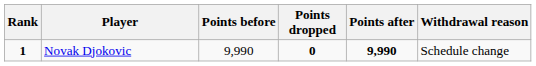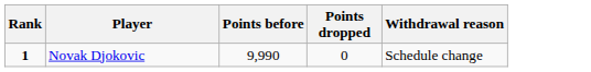 <table class="wikitable sortable">
 <tr>
 <th>Rank</th>
 <th style="width:185px;">Player</th>
 <th>Points before</th>
 <th style="width:75px;">Points dropped</th>
-<th>Points after</th>
 <th>Withdrawal reason</th>
 </tr>
 <tr>
 <td style="text-align:center;"><strong>1</strong></td>
 <td> <a href='#'>Novak Djokovic</a></td>
 <td style="text-align:center;">9,990</td>
-<td style="text-align:center;"><strong>0</strong></td>
-<td style="text-align:center;"><strong>9,990</strong></td>
+<td style="text-align:center;">0</td>
 <td>Schedule change </td>
 </tr>
 </table>
